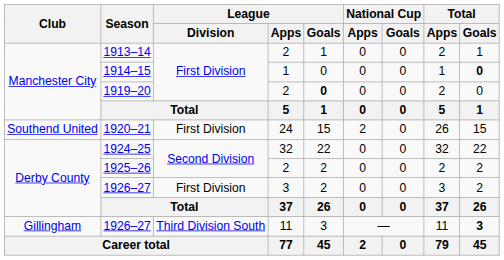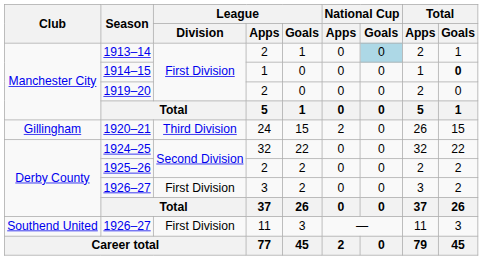 <table class="wikitable" style="text-align: center;">
 <tr>
 <th rowspan="2">Club</th>
 <th rowspan="2">Season</th>
 <th colspan="3">League</th>
 <th colspan="2">National Cup</th>
 <th colspan="2">Total</th>
 </tr>
 <tr>
 <th>Division</th>
 <th>Apps</th>
 <th>Goals</th>
 <th>Apps</th>
 <th>Goals</th>
 <th>Apps</th>
 <th>Goals</th>
 </tr>
 <tr>
 <td rowspan="4"><a href='#'>Manchester City</a></td>
 <td><a href='#'>1913–14</a></td>
 <td rowspan="3"><a href='#'>First Division</a></td>
 <td>2</td>
 <td>1</td>
 <td>0</td>
-<td>0</td>
+<td style="background: lightblue;">0</td>
 <td>2</td>
 <td>1</td>
 </tr>
 <tr>
 <td><a href='#'>1914–15</a></td>
 <td>1</td>
 <td>0</td>
 <td>0</td>
 <td>0</td>
 <td>1</td>
 <td><strong>0</strong></td>
 </tr>
 <tr>
 <td><a href='#'>1919–20</a></td>
 <td>2</td>
-<td><strong>0</strong></td>
+<td>0</td>
 <td>0</td>
 <td>0</td>
 <td>2</td>
 <td>0</td>
 </tr>
 <tr>
 <th colspan="2">Total</th>
 <th>5</th>
 <th>1</th>
 <th>0</th>
 <th>0</th>
 <th>5</th>
 <th>1</th>
 </tr>
 <tr>
-<td><a href='#'>Southend United</a></td>
+<td><a href='#'>Gillingham</a></td>
 <td><a href='#'>1920–21</a></td>
-<td>First Division</td>
+<td><a href='#'>Third Division</a></td>
 <td>24</td>
 <td>15</td>
 <td>2</td>
 <td>0</td>
 <td>26</td>
 <td>15</td>
 </tr>
 <tr>
 <td rowspan="4"><a href='#'>Derby County</a></td>
 <td><a href='#'>1924–25</a></td>
 <td rowspan="2"><a href='#'>Second Division</a></td>
 <td>32</td>
 <td>22</td>
 <td>0</td>
 <td>0</td>
 <td>32</td>
 <td>22</td>
 </tr>
 <tr>
 <td><a href='#'>1925–26</a></td>
 <td>2</td>
 <td>2</td>
 <td>0</td>
 <td>0</td>
 <td>2</td>
 <td>2</td>
 </tr>
 <tr>
 <td><a href='#'>1926–27</a></td>
 <td>First Division</td>
 <td>3</td>
 <td>2</td>
 <td>0</td>
 <td>0</td>
 <td>3</td>
 <td>2</td>
 </tr>
 <tr>
 <th colspan="2">Total</th>
 <th>37</th>
 <th>26</th>
 <th>0</th>
 <th>0</th>
 <th>37</th>
 <th>26</th>
 </tr>
 <tr>
-<td><a href='#'>Gillingham</a></td>
+<td><a href='#'>Southend United</a></td>
 <td><a href='#'>1926–27</a></td>
-<td><a href='#'>Third Division South</a></td>
+<td>First Division</td>
 <td>11</td>
 <td>3</td>
 <td colspan="2">—</td>
 <td>11</td>
-<td><strong>3</strong></td>
+<td>3</td>
 </tr>
 <tr>
 <th colspan="3">Career total</th>
 <th>77</th>
 <th>45</th>
 <th>2</th>
 <th>0</th>
 <th>79</th>
 <th>45</th>
 </tr>
 </table>
